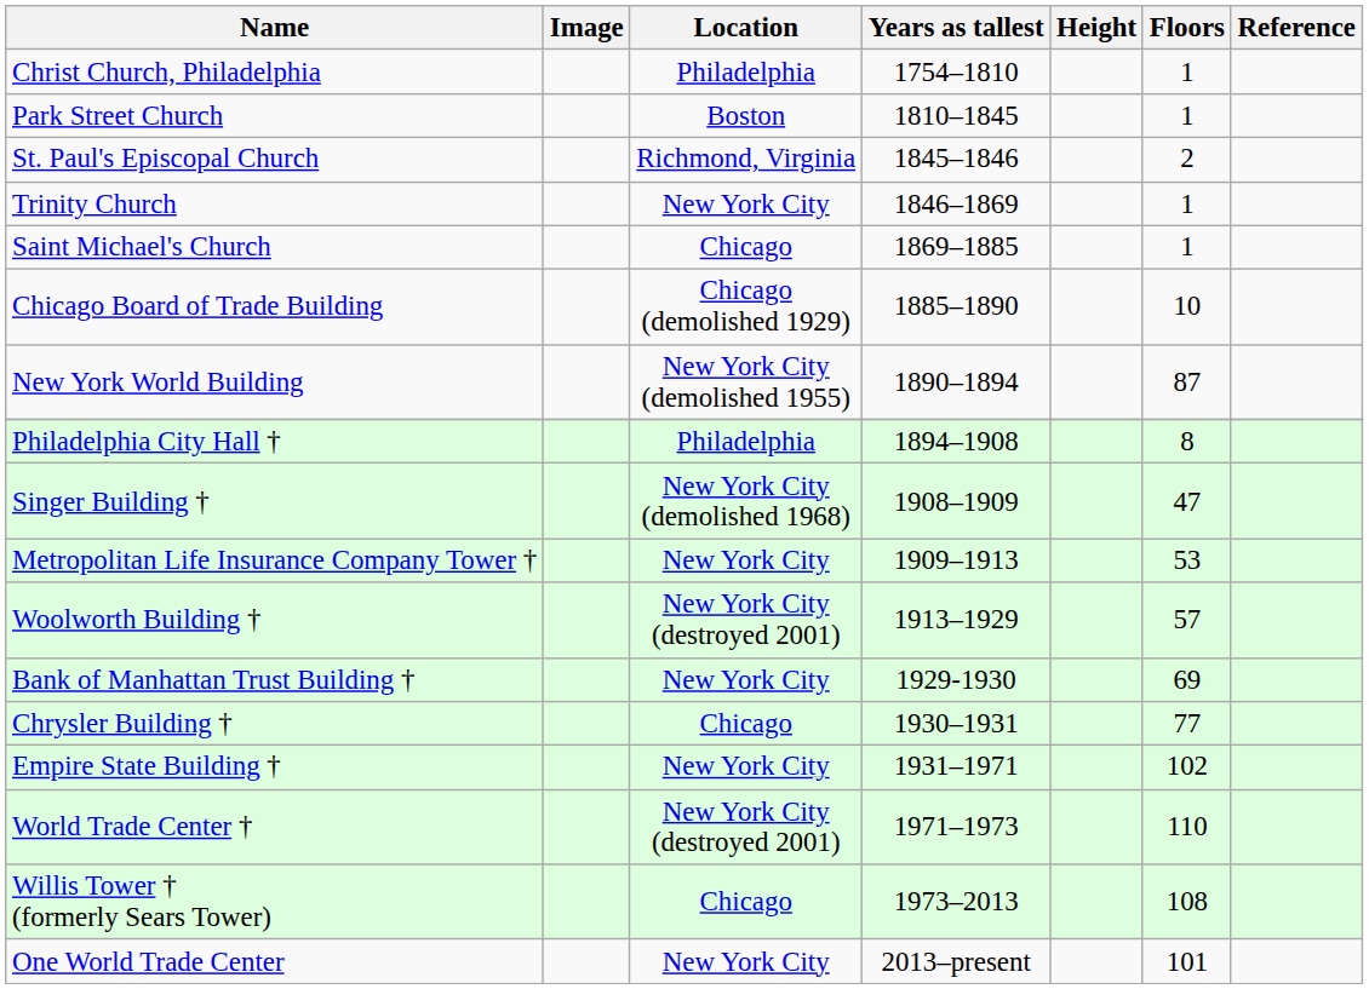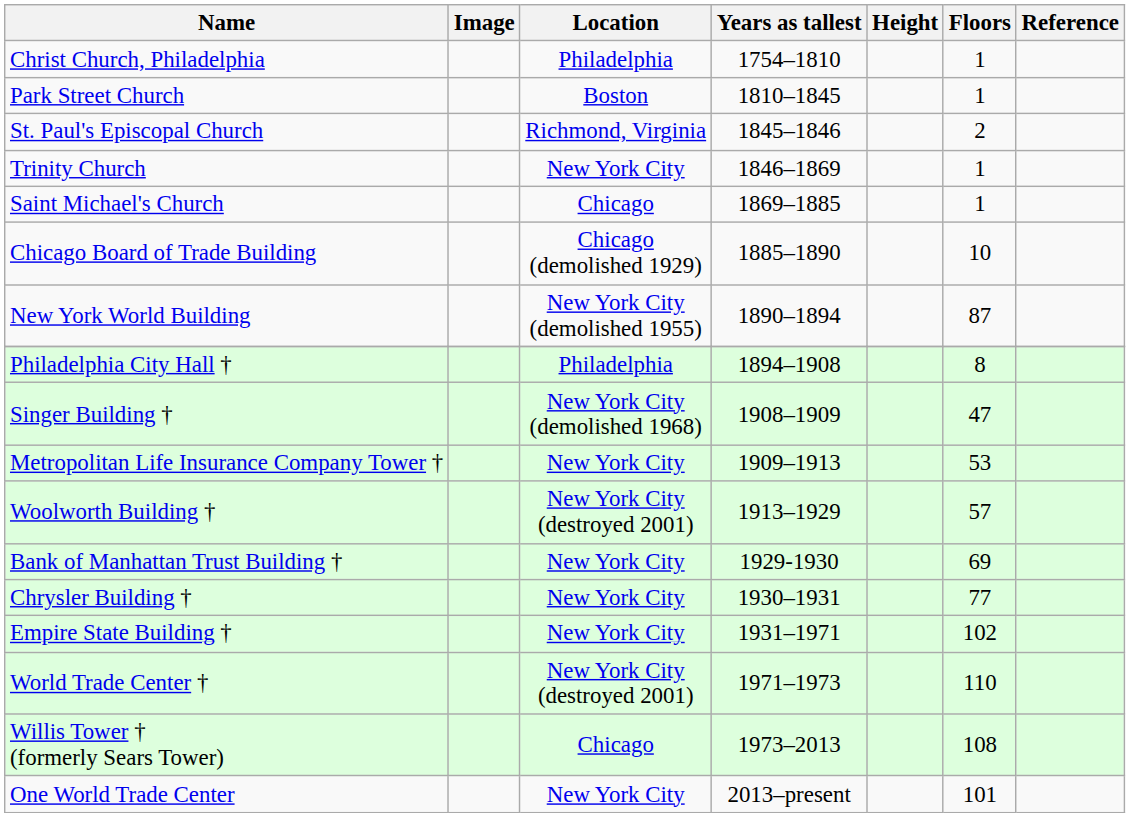 <table class="wikitable sortable static-row-numbers" style="text-align:center">
 <tr>
 <th>Name</th>
 <th class="unsortable">Image</th>
 <th>Location</th>
 <th>Years as tallest</th>
 <th>Height<br></th>
 <th>Floors</th>
 <th class="unsortable">Reference</th>
 </tr>
 <tr>
 <td align="left"><a href='#'>Christ Church, Philadelphia</a></td>
 <td></td>
 <td><a href='#'>Philadelphia</a><br></td>
 <td>1754–1810</td>
 <td></td>
 <td>1</td>
 <td></td>
 </tr>
 <tr>
 <td align="left"><a href='#'>Park Street Church</a></td>
 <td></td>
 <td><a href='#'>Boston</a><br></td>
 <td>1810–1845</td>
 <td></td>
 <td>1</td>
 <td><br></td>
 </tr>
 <tr>
 <td align="left"><a href='#'>St. Paul's Episcopal Church</a></td>
 <td></td>
 <td><a href='#'>Richmond, Virginia</a><br></td>
 <td>1845–1846</td>
 <td></td>
 <td>2</td>
 <td></td>
 </tr>
 <tr>
 <td align="left"><a href='#'>Trinity Church</a></td>
 <td></td>
 <td><a href='#'>New York City</a><br></td>
 <td>1846–1869</td>
 <td></td>
 <td>1</td>
 <td></td>
 </tr>
 <tr>
 <td align="left"><a href='#'>Saint Michael's Church</a></td>
 <td></td>
 <td><a href='#'>Chicago</a><br></td>
 <td>1869–1885</td>
 <td></td>
 <td>1</td>
 <td></td>
 </tr>
 <tr>
 <td align="left"><a href='#'>Chicago Board of Trade Building</a></td>
 <td></td>
 <td><a href='#'>Chicago</a><br>(demolished 1929)</td>
 <td>1885–1890</td>
 <td></td>
 <td>10</td>
 <td></td>
 </tr>
 <tr>
 <td align="left"><a href='#'>New York World Building</a></td>
 <td></td>
 <td><a href='#'>New York City</a><br>(demolished 1955)</td>
 <td>1890–1894</td>
 <td></td>
 <td>87</td>
 <td></td>
 </tr>
 <tr>
 </tr>
 <tr style="background:#dfd;">
 <td align="left"><a href='#'>Philadelphia City Hall</a> †</td>
 <td></td>
 <td><a href='#'>Philadelphia</a><br></td>
 <td>1894–1908</td>
 <td></td>
 <td>8</td>
 <td></td>
 </tr>
 <tr style="background:#dfd;">
 <td align="left"><a href='#'>Singer Building</a> †</td>
 <td></td>
 <td><a href='#'>New York City</a><br>(demolished 1968)</td>
 <td>1908–1909</td>
 <td></td>
 <td>47</td>
 <td></td>
 </tr>
 <tr style="background:#dfd;">
 <td align="left"><a href='#'>Metropolitan Life Insurance Company Tower</a> †</td>
 <td></td>
 <td><a href='#'>New York City</a><br></td>
 <td>1909–1913</td>
 <td></td>
 <td>53</td>
 <td></td>
 </tr>
 <tr style="background:#dfd;">
 <td align="left"><a href='#'>Woolworth Building</a> †</td>
 <td></td>
 <td><a href='#'>New York City</a><br>(destroyed 2001)</td>
 <td>1913–1929</td>
 <td></td>
 <td>57</td>
 <td></td>
 </tr>
 <tr style="background:#dfd;">
 <td align="left"><a href='#'>Bank of Manhattan Trust Building</a> †</td>
 <td></td>
 <td><a href='#'>New York City</a><br></td>
 <td>1929-1930</td>
 <td></td>
 <td>69</td>
 <td></td>
 </tr>
 <tr style="background:#dfd;">
 <td align="left"><a href='#'>Chrysler Building</a> †</td>
 <td></td>
-<td><a href='#'>Chicago</a><br></td>
+<td><a href='#'>New York City</a><br></td>
 <td>1930–1931</td>
 <td></td>
 <td>77</td>
 <td></td>
 </tr>
 <tr style="background:#dfd;">
 <td align="left"><a href='#'>Empire State Building</a> †</td>
 <td></td>
 <td><a href='#'>New York City</a><br></td>
 <td>1931–1971</td>
 <td></td>
 <td>102</td>
 <td></td>
 </tr>
 <tr style="background:#dfd;">
 <td align="left"><a href='#'>World Trade Center</a> †</td>
 <td></td>
 <td><a href='#'>New York City</a><br>(destroyed 2001)</td>
 <td>1971–1973</td>
 <td></td>
 <td>110</td>
 <td></td>
 </tr>
 <tr style="background:#dfd;">
 <td align="left"><a href='#'>Willis Tower</a> †<br>(formerly Sears Tower)</td>
 <td></td>
 <td><a href='#'>Chicago</a><br></td>
 <td>1973–2013</td>
 <td></td>
 <td>108</td>
 <td></td>
 </tr>
 <tr>
 <td align="left"><a href='#'>One World Trade Center</a></td>
 <td></td>
 <td><a href='#'>New York City</a><br></td>
 <td>2013–present</td>
 <td></td>
 <td>101</td>
 <td></td>
 </tr>
 </table>
